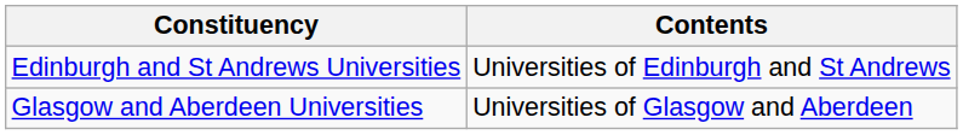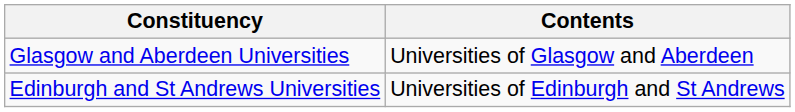 <table class="wikitable">
 <tr>
 <th>Constituency</th>
 <th>Contents</th>
 </tr>
 <tr>
+<td><a href='#'>Glasgow and Aberdeen Universities</a></td>
+<td>Universities of <a href='#'>Glasgow</a> and <a href='#'>Aberdeen</a></td>
+</tr>
+<tr>
 <td><a href='#'>Edinburgh and St Andrews Universities</a></td>
 <td>Universities of <a href='#'>Edinburgh</a> and <a href='#'>St Andrews</a></td>
 </tr>
-<tr>
-<td><a href='#'>Glasgow and Aberdeen Universities</a></td>
-<td>Universities of <a href='#'>Glasgow</a> and <a href='#'>Aberdeen</a></td>
-</tr>
 </table>
